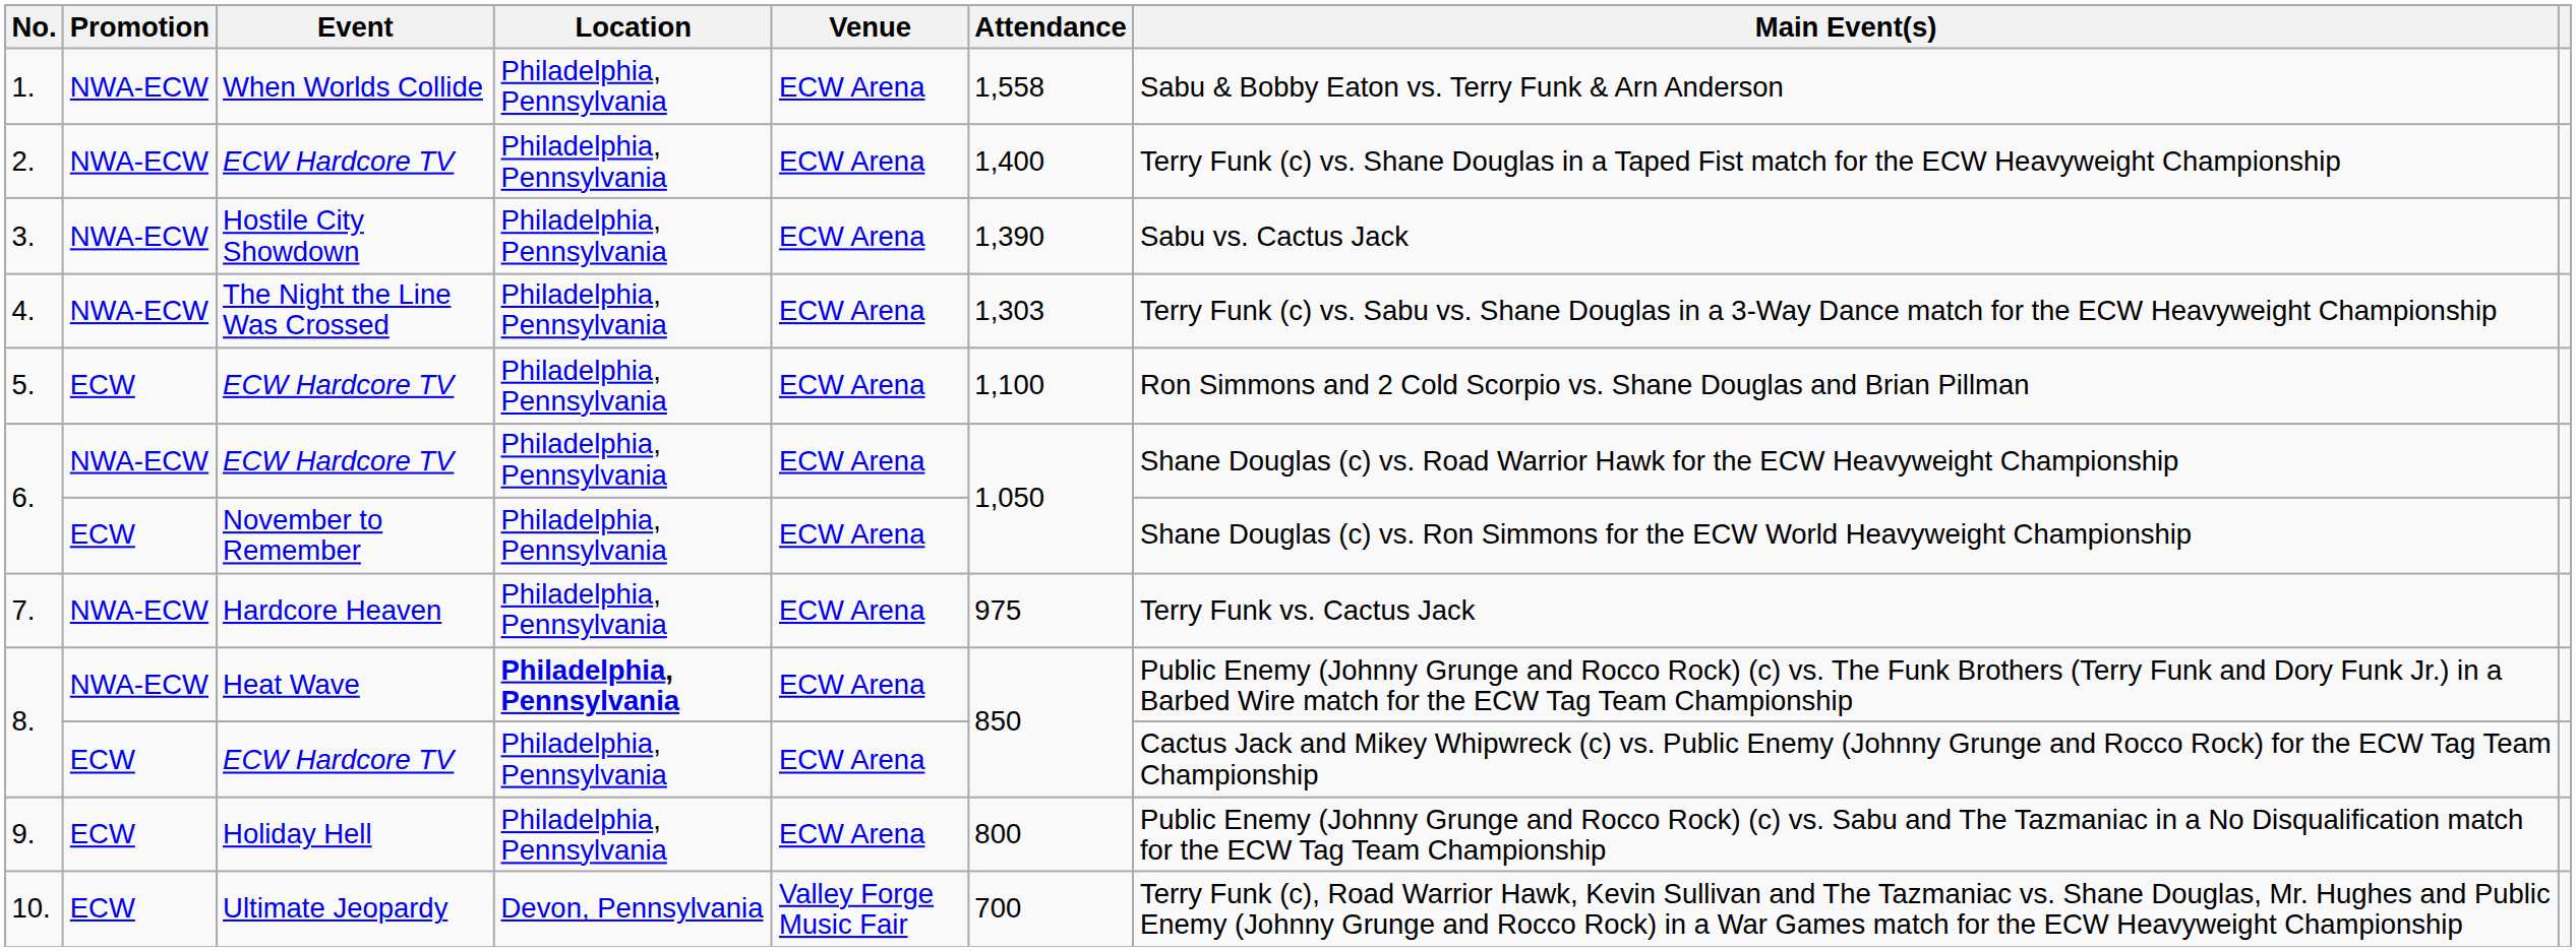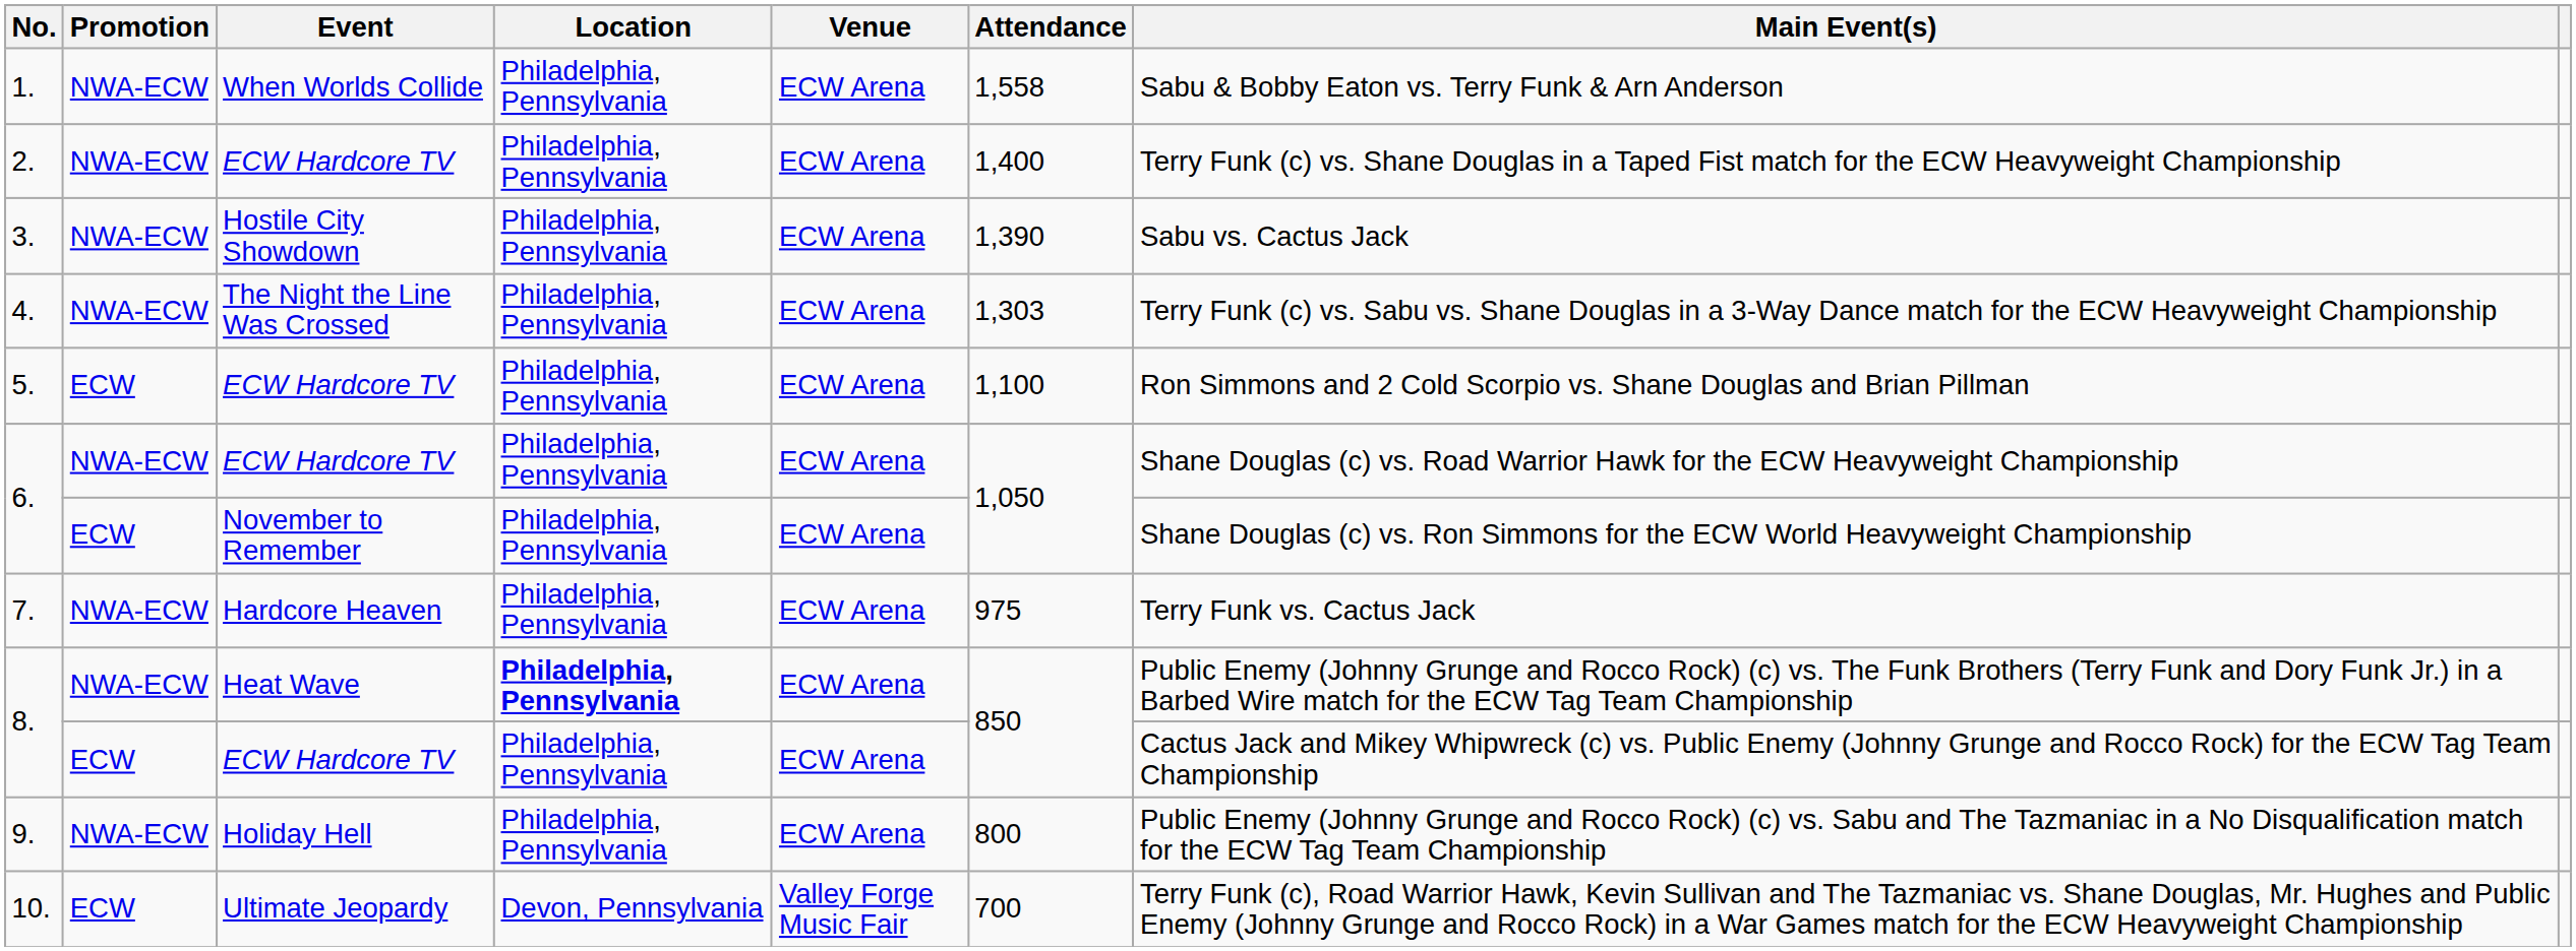 <table class="wikitable sortable" style="font-size:85%;">
 <tr>
 <th>No.</th>
 <th>Promotion</th>
 <th>Event</th>
 <th>Location</th>
 <th>Venue</th>
 <th>Attendance</th>
 <th class=unsortable>Main Event(s)</th>
 <th class=unsortable></th>
 </tr>
 <tr>
 <td>1.</td>
 <td><a href='#'>NWA-ECW</a></td>
 <td><a href='#'>When Worlds Collide</a> <br> </td>
 <td><a href='#'>Philadelphia</a>, <a href='#'>Pennsylvania</a></td>
 <td><a href='#'>ECW Arena</a></td>
 <td>1,558</td>
 <td>Sabu & Bobby Eaton vs. Terry Funk & Arn Anderson</td>
 <td></td>
 </tr>
 <tr>
 <td>2.</td>
 <td><a href='#'>NWA-ECW</a></td>
 <td><em><a href='#'>ECW Hardcore TV</a></em> <br> </td>
 <td><a href='#'>Philadelphia</a>, <a href='#'>Pennsylvania</a></td>
 <td><a href='#'>ECW Arena</a></td>
 <td>1,400</td>
 <td>Terry Funk (c) vs. Shane Douglas in a Taped Fist match for the ECW Heavyweight Championship</td>
 <td></td>
 </tr>
 <tr>
 <td>3.</td>
 <td><a href='#'>NWA-ECW</a></td>
 <td><a href='#'>Hostile City Showdown</a> <br> </td>
 <td><a href='#'>Philadelphia</a>, <a href='#'>Pennsylvania</a></td>
 <td><a href='#'>ECW Arena</a></td>
 <td>1,390</td>
 <td>Sabu vs. Cactus Jack</td>
 <td></td>
 </tr>
 <tr>
 <td>4.</td>
 <td><a href='#'>NWA-ECW</a></td>
 <td><a href='#'>The Night the Line Was Crossed</a> <br> </td>
 <td><a href='#'>Philadelphia</a>, <a href='#'>Pennsylvania</a></td>
 <td><a href='#'>ECW Arena</a></td>
 <td>1,303</td>
 <td>Terry Funk (c) vs. Sabu vs. Shane Douglas in a 3-Way Dance match for the ECW Heavyweight Championship</td>
 <td></td>
 </tr>
 <tr>
 <td>5.</td>
 <td><a href='#'>ECW</a></td>
 <td><em><a href='#'>ECW Hardcore TV</a></em> <br> </td>
 <td><a href='#'>Philadelphia</a>, <a href='#'>Pennsylvania</a></td>
 <td><a href='#'>ECW Arena</a></td>
 <td>1,100</td>
 <td>Ron Simmons and 2 Cold Scorpio vs. Shane Douglas and Brian Pillman</td>
 <td></td>
 </tr>
 <tr>
 <td rowspan=2>6.</td>
 <td><a href='#'>NWA-ECW</a></td>
 <td><em><a href='#'>ECW Hardcore TV</a></em> <br> </td>
 <td><a href='#'>Philadelphia</a>, <a href='#'>Pennsylvania</a></td>
 <td><a href='#'>ECW Arena</a></td>
 <td rowspan=2>1,050</td>
 <td>Shane Douglas (c) vs. Road Warrior Hawk for the ECW Heavyweight Championship</td>
 <td></td>
 </tr>
 <tr>
 <td><a href='#'>ECW</a></td>
 <td><a href='#'>November to Remember</a> <br> </td>
 <td><a href='#'>Philadelphia</a>, <a href='#'>Pennsylvania</a></td>
 <td><a href='#'>ECW Arena</a></td>
 <td>Shane Douglas (c) vs. Ron Simmons for the ECW World Heavyweight Championship</td>
 <td></td>
 </tr>
 <tr>
 <td>7.</td>
 <td><a href='#'>NWA-ECW</a></td>
 <td><a href='#'>Hardcore Heaven</a> <br> </td>
 <td><a href='#'>Philadelphia</a>, <a href='#'>Pennsylvania</a></td>
 <td><a href='#'>ECW Arena</a></td>
 <td>975</td>
 <td>Terry Funk vs. Cactus Jack</td>
 <td></td>
 </tr>
 <tr>
 <td rowspan=2>8.</td>
 <td><a href='#'>NWA-ECW</a></td>
 <td><a href='#'>Heat Wave</a> <br> </td>
 <td><strong><a href='#'>Philadelphia</a>, <a href='#'>Pennsylvania</a></strong></td>
 <td><a href='#'>ECW Arena</a></td>
 <td rowspan=2>850</td>
 <td>Public Enemy (Johnny Grunge and Rocco Rock) (c) vs. The Funk Brothers (Terry Funk and Dory Funk Jr.) in a Barbed Wire match for the ECW Tag Team Championship</td>
 <td></td>
 </tr>
 <tr>
 <td><a href='#'>ECW</a></td>
 <td><em><a href='#'>ECW Hardcore TV</a></em> <br> </td>
 <td><a href='#'>Philadelphia</a>, <a href='#'>Pennsylvania</a></td>
 <td><a href='#'>ECW Arena</a></td>
 <td>Cactus Jack and Mikey Whipwreck (c) vs. Public Enemy (Johnny Grunge and Rocco Rock) for the ECW Tag Team Championship</td>
 <td></td>
 </tr>
 <tr>
 <td>9.</td>
-<td><a href='#'>ECW</a></td>
+<td><a href='#'>NWA-ECW</a></td>
 <td><a href='#'>Holiday Hell</a> <br> </td>
 <td><a href='#'>Philadelphia</a>, <a href='#'>Pennsylvania</a></td>
 <td><a href='#'>ECW Arena</a></td>
 <td>800</td>
 <td>Public Enemy (Johnny Grunge and Rocco Rock) (c) vs. Sabu and The Tazmaniac in a No Disqualification match for the ECW Tag Team Championship</td>
 <td></td>
 </tr>
 <tr>
 <td>10.</td>
 <td><a href='#'>ECW</a></td>
 <td><a href='#'>Ultimate Jeopardy</a> <br> </td>
 <td><a href='#'>Devon, Pennsylvania</a></td>
 <td><a href='#'>Valley Forge Music Fair</a></td>
 <td>700</td>
 <td>Terry Funk (c), Road Warrior Hawk, Kevin Sullivan and The Tazmaniac vs. Shane Douglas, Mr. Hughes and Public Enemy (Johnny Grunge and Rocco Rock) in a War Games match for the ECW Heavyweight Championship</td>
 <td></td>
 </tr>
 </table>
